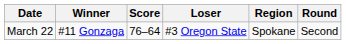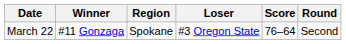 <table class="wikitable" style="font-size:95%;">
 <tr>
 <th>Date</th>
 <th>Winner</th>
+<th>Region</th>
+<th>Loser</th>
 <th>Score</th>
-<th>Loser</th>
-<th>Region</th>
 <th>Round</th>
 </tr>
 <tr>
 <td>March 22</td>
 <td>#11 <a href='#'>Gonzaga</a></td>
+<td>Spokane</td>
+<td>#3 <a href='#'>Oregon State</a></td>
 <td>76–64</td>
-<td>#3 <a href='#'>Oregon State</a></td>
-<td>Spokane</td>
 <td>Second</td>
 </tr>
 </table>
